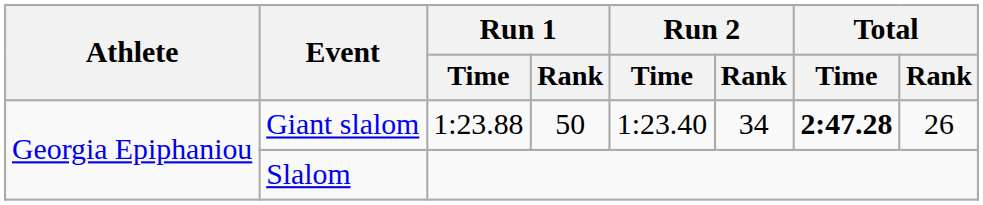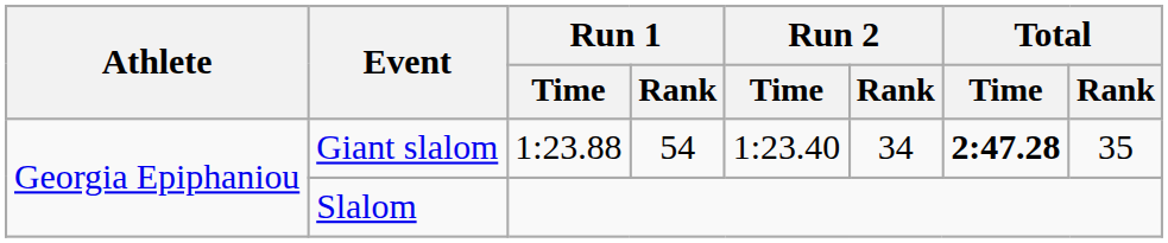 <table class="wikitable" style="font-size:90%">
 <tr>
 <th rowspan=2>Athlete</th>
 <th rowspan=2>Event</th>
 <th colspan=2>Run 1</th>
 <th colspan=2>Run 2</th>
 <th colspan=2>Total</th>
 </tr>
 <tr style="font-size:95%">
 <th>Time</th>
 <th>Rank</th>
 <th>Time</th>
 <th>Rank</th>
 <th>Time</th>
 <th>Rank</th>
 </tr>
 <tr align=center>
 <td align="left" rowspan="2"><a href='#'>Georgia Epiphaniou</a></td>
 <td align="left"><a href='#'>Giant slalom</a></td>
 <td>1:23.88</td>
-<td>50</td>
+<td>54</td>
 <td>1:23.40</td>
 <td>34</td>
 <td><strong>2:47.28</strong></td>
-<td>26</td>
+<td>35</td>
 </tr>
 <tr align=center>
 <td align="left"><a href='#'>Slalom</a></td>
 <td colspan=6></td>
 </tr>
 </table>
